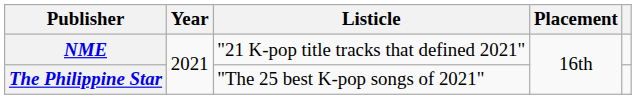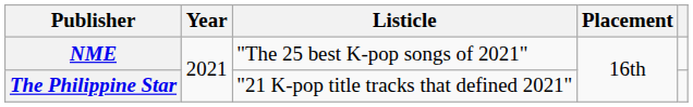 <table class="wikitable plainrowheaders sortable">
 <tr>
 <th scope="col">Publisher</th>
 <th scope="col">Year</th>
 <th scope="col">Listicle</th>
 <th scope="col">Placement</th>
 <th scope="col" class="unsortable"></th>
 </tr>
 <tr>
 <th scope="row"><em><a href='#'>NME</a></em></th>
 <td rowspan="3">2021</td>
-<td>"21 K-pop title tracks that defined 2021"</td>
+<td>"The 25 best K-pop songs of 2021"</td>
 <td rowspan="2" style="text-align:center;">16th</td>
 <td style="text-align:center;"></td>
 </tr>
 <tr>
 <th scope="row"><em><a href='#'>The Philippine Star</a></em></th>
-<td>"The 25 best K-pop songs of 2021"</td>
+<td>"21 K-pop title tracks that defined 2021"</td>
 <td style="text-align:center;"></td>
 </tr>
 </table>
